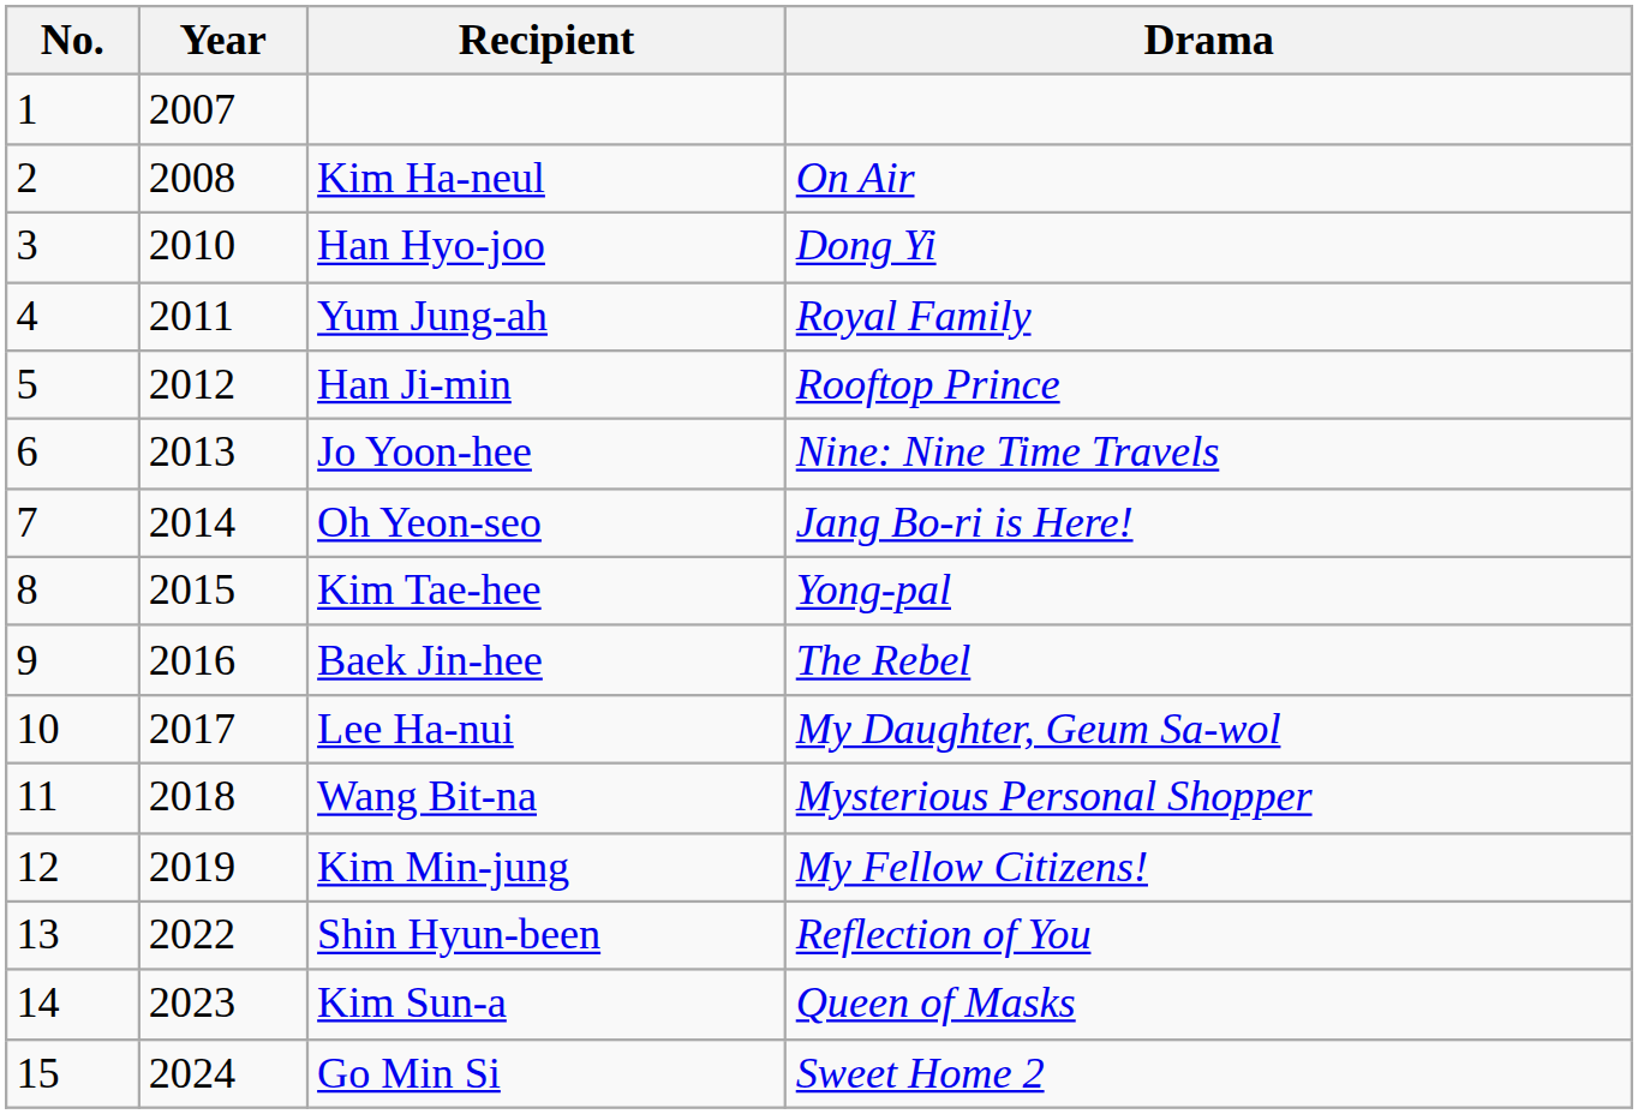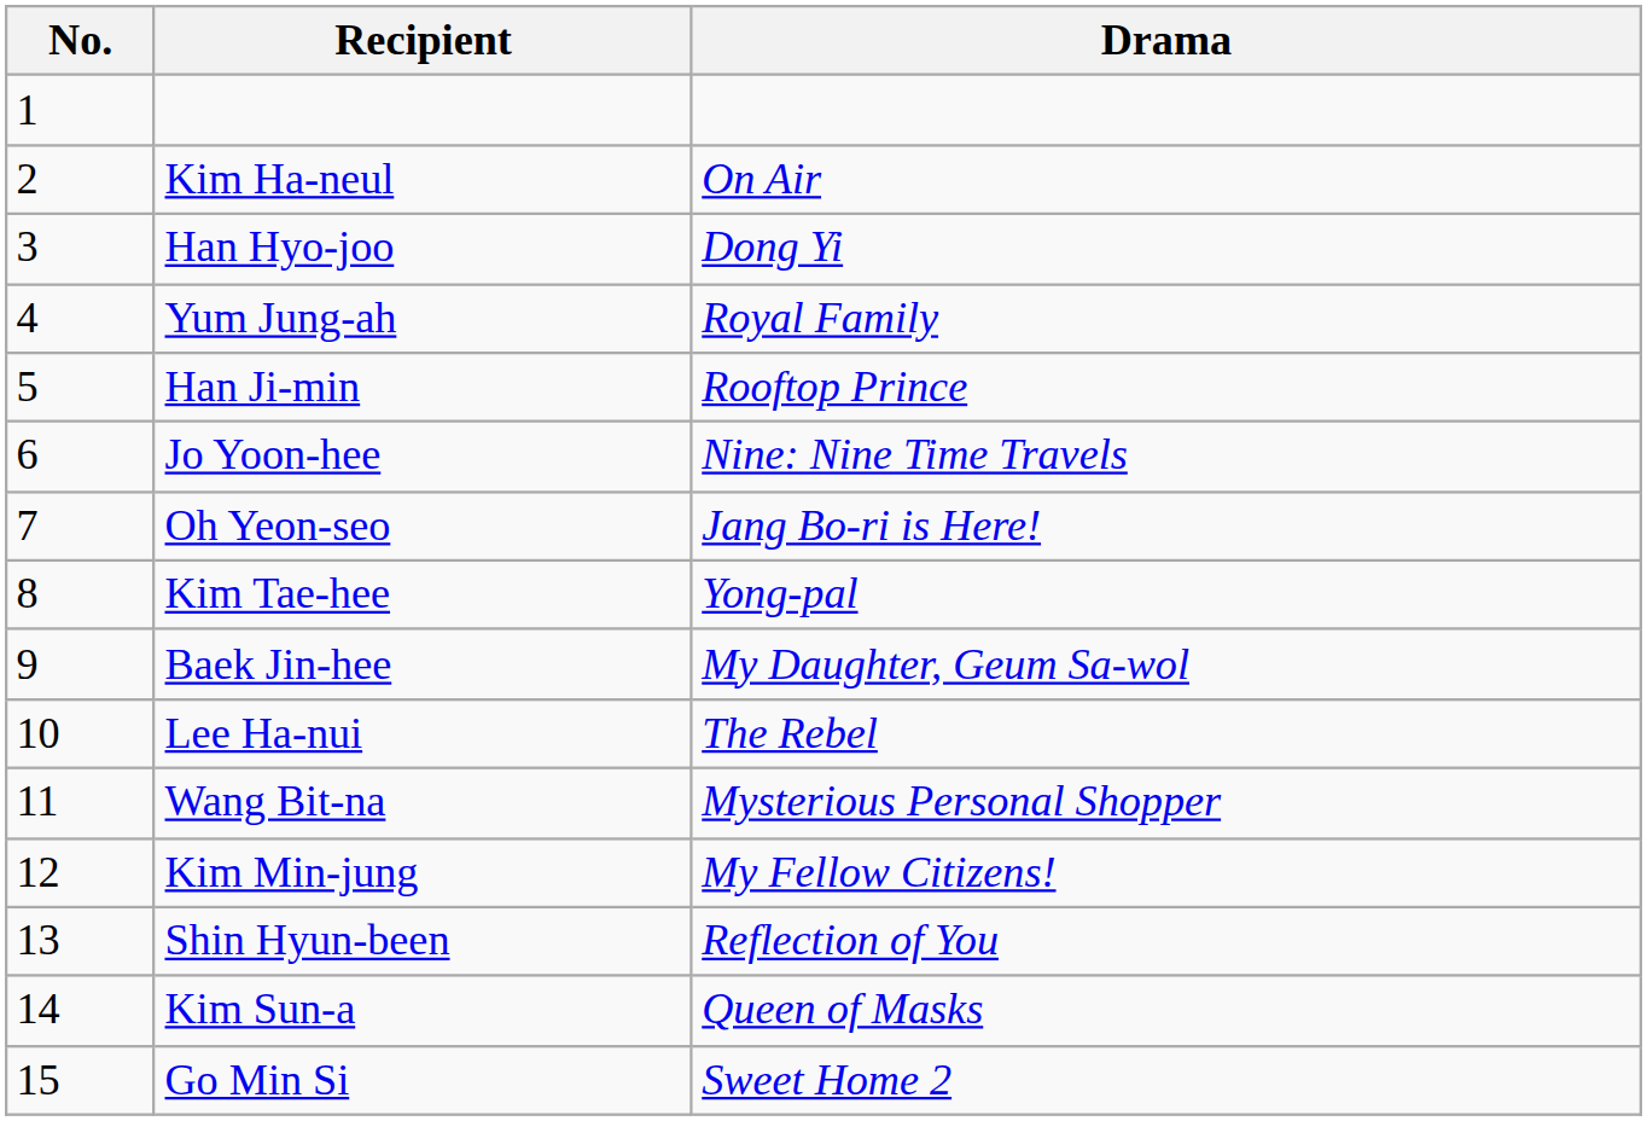 <table class="wikitable" style="width:600px">
 <tr>
 <th>No.</th>
-<th>Year</th>
 <th>Recipient</th>
 <th>Drama</th>
 </tr>
 <tr>
 <td>1</td>
-<td>2007</td>
 <td></td>
 <td></td>
 </tr>
 <tr>
 <td>2</td>
-<td>2008</td>
 <td><a href='#'>Kim Ha-neul</a></td>
 <td><em><a href='#'>On Air</a></em></td>
 </tr>
 <tr>
 <td>3</td>
-<td>2010</td>
 <td><a href='#'>Han Hyo-joo</a></td>
 <td><em><a href='#'>Dong Yi</a></em></td>
 </tr>
 <tr>
 <td>4</td>
-<td>2011</td>
 <td><a href='#'>Yum Jung-ah</a></td>
 <td><em><a href='#'>Royal Family</a></em></td>
 </tr>
 <tr>
 <td>5</td>
-<td>2012</td>
 <td><a href='#'>Han Ji-min</a></td>
 <td><em><a href='#'>Rooftop Prince</a></em></td>
 </tr>
 <tr>
 <td>6</td>
-<td>2013</td>
 <td><a href='#'>Jo Yoon-hee</a></td>
 <td><em><a href='#'>Nine: Nine Time Travels</a></em></td>
 </tr>
 <tr>
 <td>7</td>
-<td>2014</td>
 <td><a href='#'>Oh Yeon-seo</a></td>
 <td><em><a href='#'>Jang Bo-ri is Here!</a></em></td>
 </tr>
 <tr>
 <td>8</td>
-<td>2015</td>
 <td><a href='#'>Kim Tae-hee</a></td>
 <td><em><a href='#'>Yong-pal</a></em></td>
 </tr>
 <tr>
 <td>9</td>
-<td>2016</td>
 <td><a href='#'>Baek Jin-hee</a></td>
+<td><em><a href='#'>My Daughter, Geum Sa-wol</a></em></td>
+</tr>
+<tr>
+<td>10</td>
+<td><a href='#'>Lee Ha-nui</a></td>
 <td><em><a href='#'>The Rebel</a></em></td>
 </tr>
 <tr>
-<td>10</td>
-<td>2017</td>
-<td><a href='#'>Lee Ha-nui</a></td>
-<td><em><a href='#'>My Daughter, Geum Sa-wol</a></em></td>
-</tr>
-<tr>
 <td>11</td>
-<td>2018</td>
 <td><a href='#'>Wang Bit-na</a></td>
 <td><em><a href='#'>Mysterious Personal Shopper</a></em></td>
 </tr>
 <tr>
 <td>12</td>
-<td>2019</td>
 <td><a href='#'>Kim Min-jung</a></td>
 <td><em><a href='#'>My Fellow Citizens!</a></em></td>
 </tr>
 <tr>
 <td>13</td>
-<td>2022</td>
 <td><a href='#'>Shin Hyun-been</a></td>
 <td><em><a href='#'>Reflection of You</a></em></td>
 </tr>
 <tr>
 <td>14</td>
-<td>2023</td>
 <td><a href='#'>Kim Sun-a</a></td>
 <td><em><a href='#'>Queen of Masks</a></em></td>
 </tr>
 <tr>
 <td>15</td>
-<td>2024</td>
 <td><a href='#'>Go Min Si</a></td>
 <td><a href='#'><em>Sweet Home 2</em></a></td>
 </tr>
 </table>
